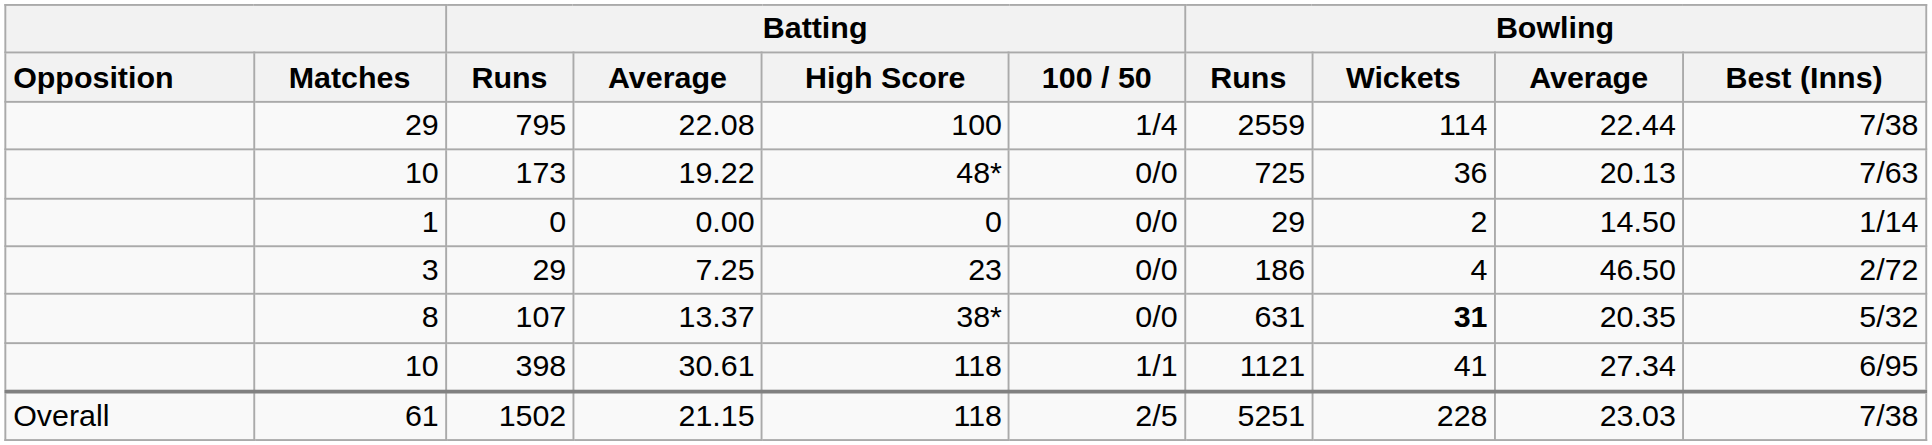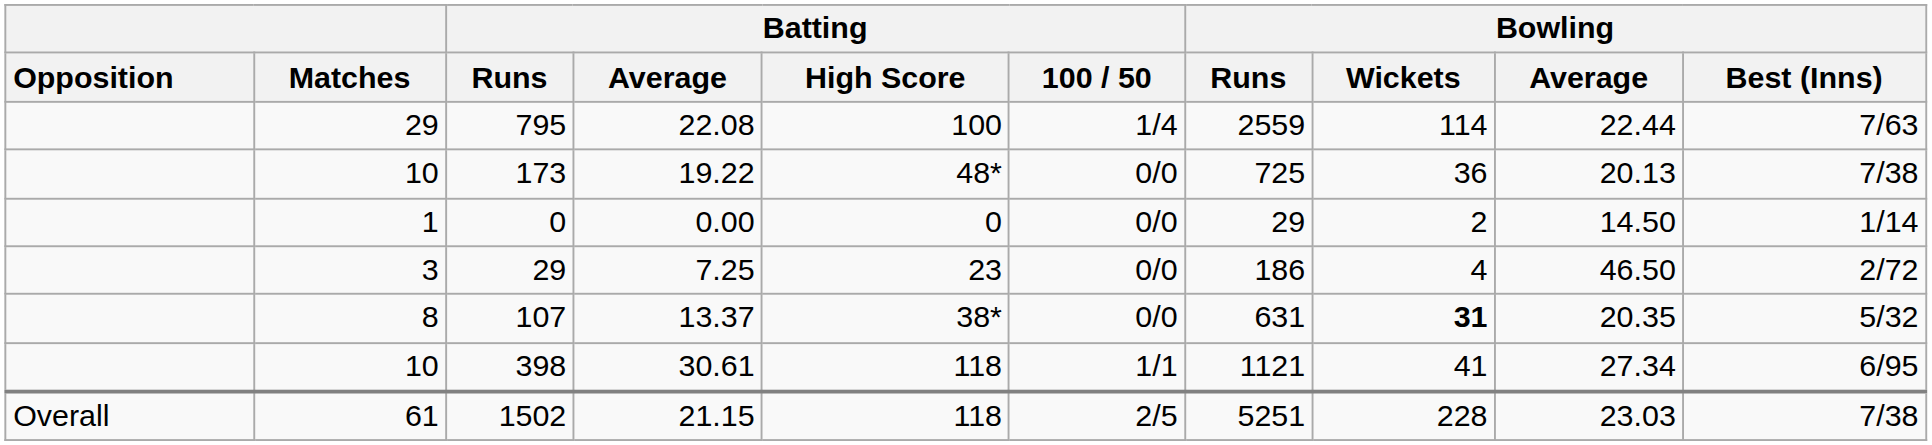 <table class="wikitable" style="margin: 1em auto 1em auto" width="80%">
 <tr>
 <th colspan=2> </th>
 <th colspan=4>Batting</th>
 <th colspan=4>Bowling</th>
 </tr>
 <tr>
 <th style="text-align:left;">Opposition</th>
 <th>Matches</th>
 <th>Runs</th>
 <th>Average</th>
 <th>High Score</th>
 <th>100 / 50</th>
 <th>Runs</th>
 <th>Wickets</th>
 <th>Average</th>
 <th>Best (Inns)</th>
 </tr>
 <tr style="text-align:right;">
 <td style="text-align:left;"></td>
 <td>29</td>
 <td>795</td>
 <td>22.08</td>
 <td>100</td>
 <td>1/4</td>
 <td>2559</td>
 <td>114</td>
 <td>22.44</td>
-<td>7/38</td>
+<td>7/63</td>
 </tr>
 <tr style="text-align:right;">
 <td style="text-align:left;"></td>
 <td>10</td>
 <td>173</td>
 <td>19.22</td>
 <td>48*</td>
 <td>0/0</td>
 <td>725</td>
 <td>36</td>
 <td>20.13</td>
-<td>7/63</td>
+<td>7/38</td>
 </tr>
 <tr style="text-align:right;">
 <td style="text-align:left;"></td>
 <td>1</td>
 <td>0</td>
 <td>0.00</td>
 <td>0</td>
 <td>0/0</td>
 <td>29</td>
 <td>2</td>
 <td>14.50</td>
 <td>1/14</td>
 </tr>
 <tr style="text-align:right;">
 <td style="text-align:left;"></td>
 <td>3</td>
 <td>29</td>
 <td>7.25</td>
 <td>23</td>
 <td>0/0</td>
 <td>186</td>
 <td>4</td>
 <td>46.50</td>
 <td>2/72</td>
 </tr>
 <tr style="text-align:right;">
 <td style="text-align:left;"></td>
 <td>8</td>
 <td>107</td>
 <td>13.37</td>
 <td>38*</td>
 <td>0/0</td>
 <td>631</td>
 <td><strong>31</strong></td>
 <td>20.35</td>
 <td>5/32</td>
 </tr>
 <tr style="text-align:right;">
 <td style="text-align:left;"></td>
 <td>10</td>
 <td>398</td>
 <td>30.61</td>
 <td>118</td>
 <td>1/1</td>
 <td>1121</td>
 <td>41</td>
 <td>27.34</td>
 <td>6/95</td>
 </tr>
 <tr style="text-align:right; border-top:solid 2px grey;">
 <td style="text-align:left;">Overall</td>
 <td>61</td>
 <td>1502</td>
 <td>21.15</td>
 <td>118</td>
 <td>2/5</td>
 <td>5251</td>
 <td>228</td>
 <td>23.03</td>
 <td>7/38</td>
 </tr>
 </table>
